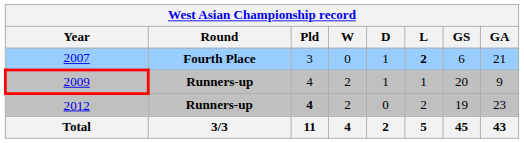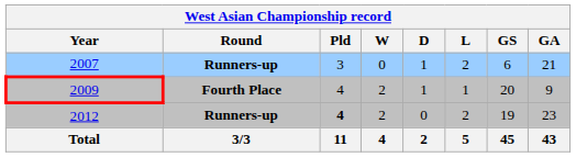 <table class="wikitable" style="text-align: center;font-size:90%;">
 <tr>
 <th colspan=8><a href='#'>West Asian Championship record</a></th>
 </tr>
 <tr>
 <th width=150>Year</th>
 <th width=150>Round</th>
 <th width=35>Pld</th>
 <th width=35>W</th>
 <th width=35>D</th>
 <th width=35>L</th>
 <th width=35>GS</th>
 <th width=35>GA</th>
 </tr>
 <tr bgcolor=#9acdff>
 <td> <a href='#'>2007</a></td>
-<td><strong>Fourth Place</strong></td>
+<td><strong>Runners-up</strong></td>
 <td>3</td>
 <td>0</td>
 <td>1</td>
-<td><strong>2</strong></td>
+<td>2</td>
 <td>6</td>
 <td>21</td>
 </tr>
 <tr bgcolor=silver>
 <td style="border: 3px solid red"> <a href='#'>2009</a></td>
-<td><strong>Runners-up</strong></td>
+<td><strong>Fourth Place</strong></td>
 <td>4</td>
 <td>2</td>
 <td>1</td>
 <td>1</td>
 <td>20</td>
 <td>9</td>
 </tr>
 <tr bgcolor=silver>
 <td> <a href='#'>2012</a></td>
 <td><strong>Runners-up</strong></td>
 <td><strong>4</strong></td>
 <td>2</td>
 <td>0</td>
 <td>2</td>
 <td>19</td>
 <td>23</td>
 </tr>
 <tr>
 <th><strong>Total</strong></th>
 <th>3/3</th>
 <th>11</th>
 <th>4</th>
 <th>2</th>
 <th>5</th>
 <th>45</th>
 <th>43</th>
 </tr>
 </table>
